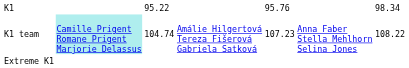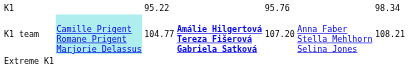 <table>
 <tr>
 <td>K1</td>
 <td></td>
 <td>95.22</td>
 <td></td>
 <td>95.76</td>
 <td></td>
 <td>98.34</td>
 </tr>
 <tr>
 <td>K1 team</td>
 <td style="background: paleturquoise;"><br><a href='#'>Camille Prigent</a><br><a href='#'>Romane Prigent</a><br><a href='#'>Marjorie Delassus</a></td>
-<td>104.74</td>
-<td><br><a href='#'>Amálie Hilgertová</a><br><a href='#'>Tereza Fišerová</a><br><a href='#'>Gabriela Satková</a></td>
-<td>107.23</td>
+<td>104.77</td>
+<td><strong><br><a href='#'>Amálie Hilgertová</a><br><a href='#'>Tereza Fišerová</a><br><a href='#'>Gabriela Satková</a></strong></td>
+<td>107.20</td>
 <td><br><a href='#'>Anna Faber</a><br><a href='#'>Stella Mehlhorn</a><br><a href='#'>Selina Jones</a></td>
-<td>108.22</td>
+<td>108.21</td>
 </tr>
 <tr>
 <td>Extreme K1</td>
 <td></td>
 <td></td>
 <td></td>
 <td></td>
 <td></td>
 <td></td>
 </tr>
 </table>
